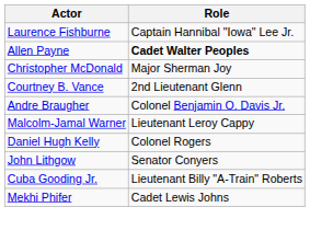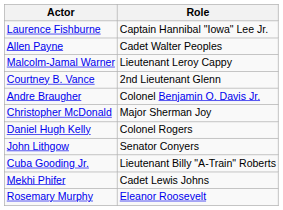 <table class="wikitable">
 <tr>
 <th>Actor</th>
 <th>Role</th>
 </tr>
 <tr>
 <td><a href='#'>Laurence Fishburne</a></td>
 <td>Captain Hannibal "Iowa" Lee Jr.</td>
 </tr>
 <tr>
 <td><a href='#'>Allen Payne</a></td>
-<td><strong>Cadet Walter Peoples</strong></td>
+<td>Cadet Walter Peoples</td>
 </tr>
 <tr>
-<td><a href='#'>Christopher McDonald</a></td>
-<td>Major Sherman Joy</td>
+<td><a href='#'>Malcolm-Jamal Warner</a></td>
+<td>Lieutenant Leroy Cappy</td>
 </tr>
 <tr>
 <td><a href='#'>Courtney B. Vance</a></td>
 <td>2nd Lieutenant Glenn</td>
 </tr>
 <tr>
 <td><a href='#'>Andre Braugher</a></td>
 <td>Colonel <a href='#'>Benjamin O. Davis Jr.</a></td>
 </tr>
 <tr>
-<td><a href='#'>Malcolm-Jamal Warner</a></td>
-<td>Lieutenant Leroy Cappy</td>
+<td><a href='#'>Christopher McDonald</a></td>
+<td>Major Sherman Joy</td>
 </tr>
 <tr>
 <td><a href='#'>Daniel Hugh Kelly</a></td>
 <td>Colonel Rogers</td>
 </tr>
 <tr>
 <td><a href='#'>John Lithgow</a></td>
 <td>Senator Conyers</td>
 </tr>
 <tr>
 <td><a href='#'>Cuba Gooding Jr.</a></td>
 <td>Lieutenant Billy "A-Train" Roberts</td>
 </tr>
 <tr>
 <td><a href='#'>Mekhi Phifer</a></td>
 <td>Cadet Lewis Johns</td>
 </tr>
+<tr>
+<td><a href='#'>Rosemary Murphy</a></td>
+<td><a href='#'>Eleanor Roosevelt</a></td>
+</tr>
 </table>
